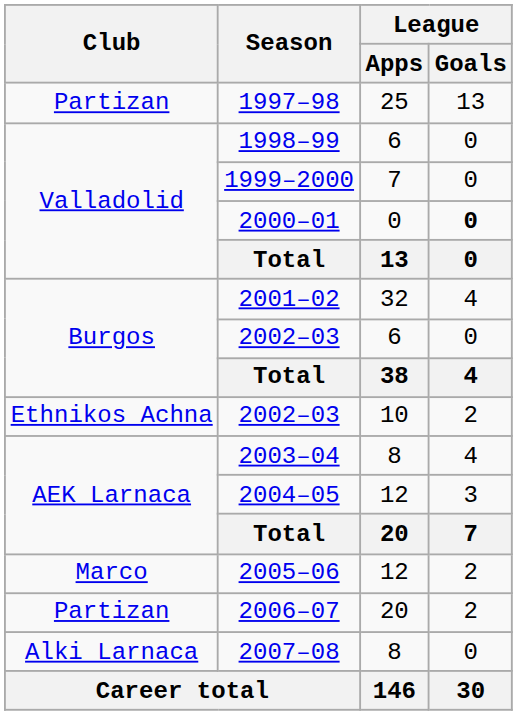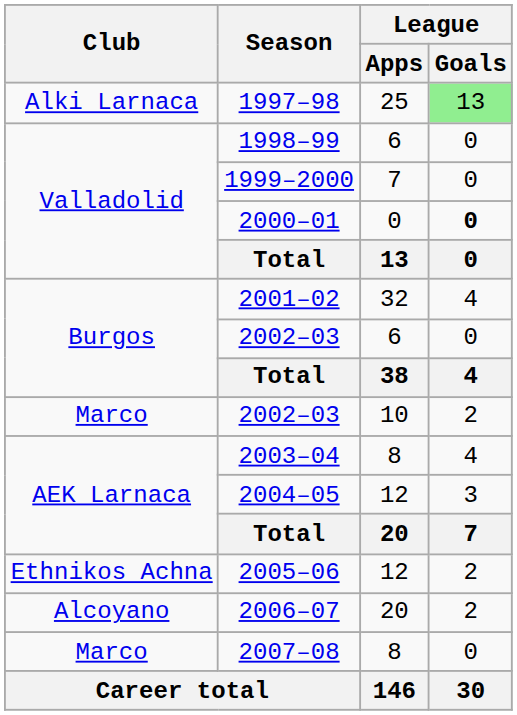 <table class="wikitable" style="text-align:center">
 <tr>
 <th rowspan="2">Club</th>
 <th rowspan="2">Season</th>
 <th colspan="2">League</th>
 </tr>
 <tr>
 <th>Apps</th>
 <th>Goals</th>
 </tr>
 <tr>
-<td><a href='#'>Partizan</a></td>
+<td><a href='#'>Alki Larnaca</a></td>
 <td><a href='#'>1997–98</a></td>
 <td>25</td>
-<td>13</td>
+<td style="background: lightgreen;">13</td>
 </tr>
 <tr>
 <td rowspan="4"><a href='#'>Valladolid</a></td>
 <td><a href='#'>1998–99</a></td>
 <td>6</td>
 <td>0</td>
 </tr>
 <tr>
 <td><a href='#'>1999–2000</a></td>
 <td>7</td>
 <td>0</td>
 </tr>
 <tr>
 <td><a href='#'>2000–01</a></td>
 <td>0</td>
 <td><strong>0</strong></td>
 </tr>
 <tr>
 <th>Total</th>
 <th>13</th>
 <th>0</th>
 </tr>
 <tr>
 <td rowspan="3"><a href='#'>Burgos</a></td>
 <td><a href='#'>2001–02</a></td>
 <td>32</td>
 <td>4</td>
 </tr>
 <tr>
 <td><a href='#'>2002–03</a></td>
 <td>6</td>
 <td>0</td>
 </tr>
 <tr>
 <th>Total</th>
 <th>38</th>
 <th>4</th>
 </tr>
 <tr>
-<td><a href='#'>Ethnikos Achna</a></td>
+<td><a href='#'>Marco</a></td>
 <td><a href='#'>2002–03</a></td>
 <td>10</td>
 <td>2</td>
 </tr>
 <tr>
 <td rowspan="3"><a href='#'>AEK Larnaca</a></td>
 <td><a href='#'>2003–04</a></td>
 <td>8</td>
 <td>4</td>
 </tr>
 <tr>
 <td><a href='#'>2004–05</a></td>
 <td>12</td>
 <td>3</td>
 </tr>
 <tr>
 <th>Total</th>
 <th>20</th>
 <th>7</th>
 </tr>
 <tr>
-<td><a href='#'>Marco</a></td>
+<td><a href='#'>Ethnikos Achna</a></td>
 <td><a href='#'>2005–06</a></td>
 <td>12</td>
 <td>2</td>
 </tr>
 <tr>
-<td><a href='#'>Partizan</a></td>
+<td><a href='#'>Alcoyano</a></td>
 <td><a href='#'>2006–07</a></td>
 <td>20</td>
 <td>2</td>
 </tr>
 <tr>
-<td><a href='#'>Alki Larnaca</a></td>
+<td><a href='#'>Marco</a></td>
 <td><a href='#'>2007–08</a></td>
 <td>8</td>
 <td>0</td>
 </tr>
 <tr>
 <th colspan="2">Career total</th>
 <th>146</th>
 <th>30</th>
 </tr>
 </table>
